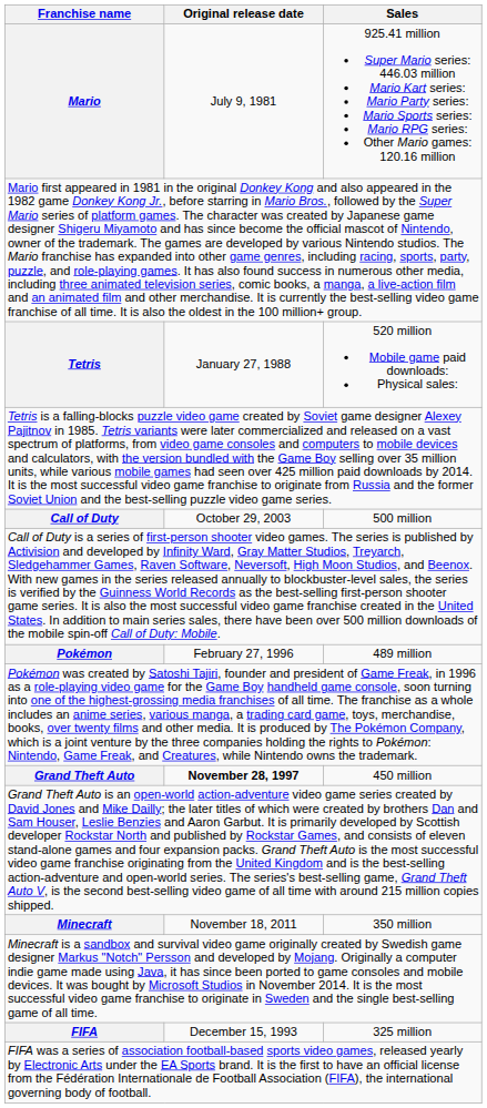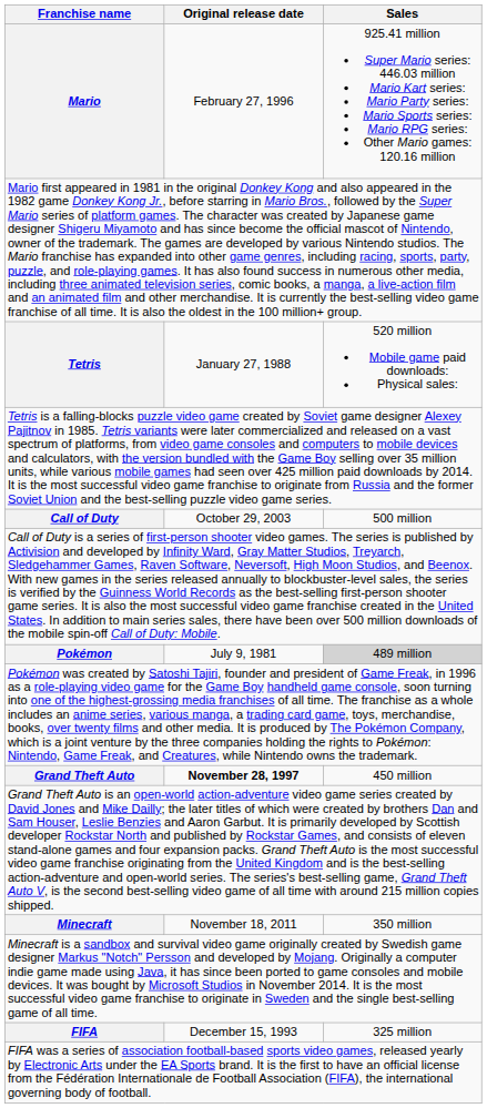 <table class="wikitable" style="width:100%;">
 <tr>
 <th scope=col style="width:33.4%;"><a href='#'>Franchise name</a></th>
 <th scope=col style="width:33.3%;">Original release date</th>
 <th scope=col style="width:33.3%;">Sales</th>
 </tr>
 <tr style="text-align:center;">
 <th scope=row><em><a href='#'>Mario</a></em></th>
-<td>July 9, 1981</td>
+<td>February 27, 1996</td>
 <td>925.41 million<br><ul><li><em><a href='#'>Super Mario</a></em> series: 446.03 million</li><li><em><a href='#'>Mario Kart</a></em> series: </li><li><em><a href='#'>Mario Party</a></em> series: </li><li><em><a href='#'>Mario Sports</a></em> series: </li><li><em><a href='#'>Mario RPG</a></em> series: </li><li>Other <em>Mario</em> games: 120.16 million</li></ul></td>
 </tr>
 <tr>
 <td colspan="3"><a href='#'>Mario</a> first appeared in 1981 in the original <em><a href='#'>Donkey Kong</a></em> and also appeared in the 1982 game <em><a href='#'>Donkey Kong Jr.</a></em>, before starring in <em><a href='#'>Mario Bros.</a></em>, followed by the <em><a href='#'>Super Mario</a></em> series of <a href='#'>platform games</a>. The character was created by Japanese game designer <a href='#'>Shigeru Miyamoto</a> and has since become the official mascot of <a href='#'>Nintendo</a>, owner of the trademark. The games are developed by various Nintendo studios. The <em>Mario</em> franchise has expanded into other <a href='#'>game genres</a>, including <a href='#'>racing</a>, <a href='#'>sports</a>, <a href='#'>party</a>, <a href='#'>puzzle</a>, and <a href='#'>role-playing games</a>. It has also found success in numerous other media, including <a href='#'>three animated television series</a>, comic books, a <a href='#'>manga</a>, <a href='#'>a live-action film</a> and <a href='#'>an animated film</a> and other merchandise. It is currently the best-selling video game franchise of all time. It is also the oldest in the 100 million+ group.</td>
 </tr>
 <tr style="text-align:center;">
 <th scope="row"><em><a href='#'>Tetris</a></em></th>
 <td>January 27, 1988</td>
 <td>520 million<br><ul><li><a href='#'>Mobile game</a> paid downloads: </li><li>Physical sales: </li></ul></td>
 </tr>
 <tr>
 <td colspan="3"><em><a href='#'>Tetris</a></em> is a falling-blocks <a href='#'>puzzle video game</a> created by <a href='#'>Soviet</a> game designer <a href='#'>Alexey Pajitnov</a> in 1985. <a href='#'><em>Tetris</em> variants</a> were later commercialized and released on a vast spectrum of platforms, from <a href='#'>video game consoles</a> and <a href='#'>computers</a> to <a href='#'>mobile devices</a> and calculators, with <a href='#'>the version bundled with</a> the <a href='#'>Game Boy</a> selling over 35 million units, while various <a href='#'>mobile games</a> had seen over 425 million paid downloads by 2014. It is the most successful video game franchise to originate from <a href='#'>Russia</a> and the former <a href='#'>Soviet Union</a> and the best-selling puzzle video game series.</td>
 </tr>
 <tr style="text-align:center;">
 <th scope="row"><em><a href='#'>Call of Duty</a></em></th>
 <td>October 29, 2003</td>
 <td>500 million</td>
 </tr>
 <tr>
 <td colspan="3"><em>Call of Duty</em> is a series of <a href='#'>first-person shooter</a> video games. The series is published by <a href='#'>Activision</a> and developed by <a href='#'>Infinity Ward</a>, <a href='#'>Gray Matter Studios</a>, <a href='#'>Treyarch</a>, <a href='#'>Sledgehammer Games</a>, <a href='#'>Raven Software</a>, <a href='#'>Neversoft</a>, <a href='#'>High Moon Studios</a>, and <a href='#'>Beenox</a>. With new games in the series released annually to blockbuster-level sales, the series is verified by the <a href='#'>Guinness World Records</a> as the best-selling first-person shooter game series. It is also the most successful video game franchise created in the <a href='#'>United States</a>. In addition to main series sales, there have been over 500 million downloads of the mobile spin-off <em><a href='#'>Call of Duty: Mobile</a></em>.</td>
 </tr>
 <tr style="text-align:center;">
 <th scope=row><em><a href='#'>Pokémon</a></em></th>
-<td>February 27, 1996</td>
-<td>489 million</td>
+<td>July 9, 1981</td>
+<td style="background: lightgrey;">489 million</td>
 </tr>
 <tr>
 <td colspan="3"><em><a href='#'>Pokémon</a></em> was created by <a href='#'>Satoshi Tajiri</a>, founder and president of <a href='#'>Game Freak</a>, in 1996 as a <a href='#'>role-playing video game</a> for the <a href='#'>Game Boy</a> <a href='#'>handheld game console</a>, soon turning into <a href='#'>one of the highest-grossing media franchises</a> of all time. The franchise as a whole includes an <a href='#'>anime series</a>, <a href='#'>various manga</a>, a <a href='#'>trading card game</a>, toys, merchandise, books, <a href='#'>over twenty films</a> and other media. It is produced by <a href='#'>The Pokémon Company</a>, which is a joint venture by the three companies holding the rights to <em>Pokémon</em>: <a href='#'>Nintendo</a>, <a href='#'>Game Freak</a>, and <a href='#'>Creatures</a>, while Nintendo owns the trademark.</td>
 </tr>
 <tr style="text-align:center;">
 <th scope="row"><em><a href='#'>Grand Theft Auto</a></em></th>
 <td><strong>November 28, 1997</strong></td>
 <td>450 million</td>
 </tr>
 <tr>
 <td colspan="3"><em>Grand Theft Auto</em> is an <a href='#'>open-world</a> <a href='#'>action-adventure</a> video game series created by <a href='#'>David Jones</a> and <a href='#'>Mike Dailly</a>; the later titles of which were created by brothers <a href='#'>Dan</a> and <a href='#'>Sam Houser</a>, <a href='#'>Leslie Benzies</a> and Aaron Garbut. It is primarily developed by Scottish developer <a href='#'>Rockstar North</a> and published by <a href='#'>Rockstar Games</a>, and consists of eleven stand-alone games and four expansion packs. <em>Grand Theft Auto</em> is the most successful video game franchise originating from the <a href='#'>United Kingdom</a> and is the best-selling action-adventure and open-world series. The series's best-selling game, <em><a href='#'>Grand Theft Auto V</a></em>, is the second best-selling video game of all time with around 215 million copies shipped.</td>
 </tr>
 <tr style="text-align:center;">
 <th scope="row"><em><a href='#'>Minecraft</a></em></th>
 <td>November 18, 2011</td>
 <td>350 million</td>
 </tr>
 <tr>
 <td colspan="3"><em>Minecraft</em> is a <a href='#'>sandbox</a> and survival video game originally created by Swedish game designer <a href='#'>Markus "Notch" Persson</a> and developed by <a href='#'>Mojang</a>. Originally a computer indie game made using <a href='#'>Java</a>, it has since been ported to game consoles and mobile devices. It was bought by <a href='#'>Microsoft Studios</a> in November 2014. It is the most successful video game franchise to originate in <a href='#'>Sweden</a> and the single best-selling game of all time.</td>
 </tr>
 <tr style="text-align:center;">
 <th scope="row"><em><a href='#'>FIFA</a></em></th>
 <td>December 15, 1993</td>
 <td>325 million</td>
 </tr>
 <tr>
 <td colspan="3"><em>FIFA</em> was a series of <a href='#'>association football-based</a> <a href='#'>sports video games</a>, released yearly by <a href='#'>Electronic Arts</a> under the <a href='#'>EA Sports</a> brand. It is the first to have an official license from the Fédération Internationale de Football Association (<a href='#'>FIFA</a>), the international governing body of football.</td>
 </tr>
 </table>
